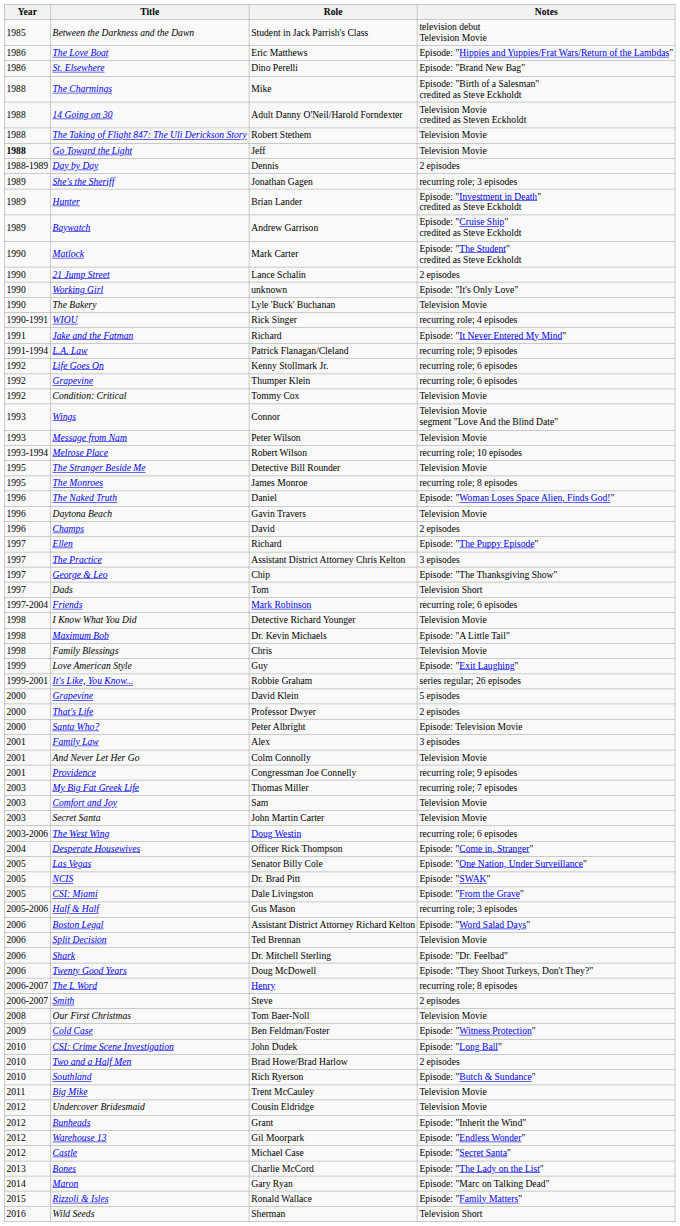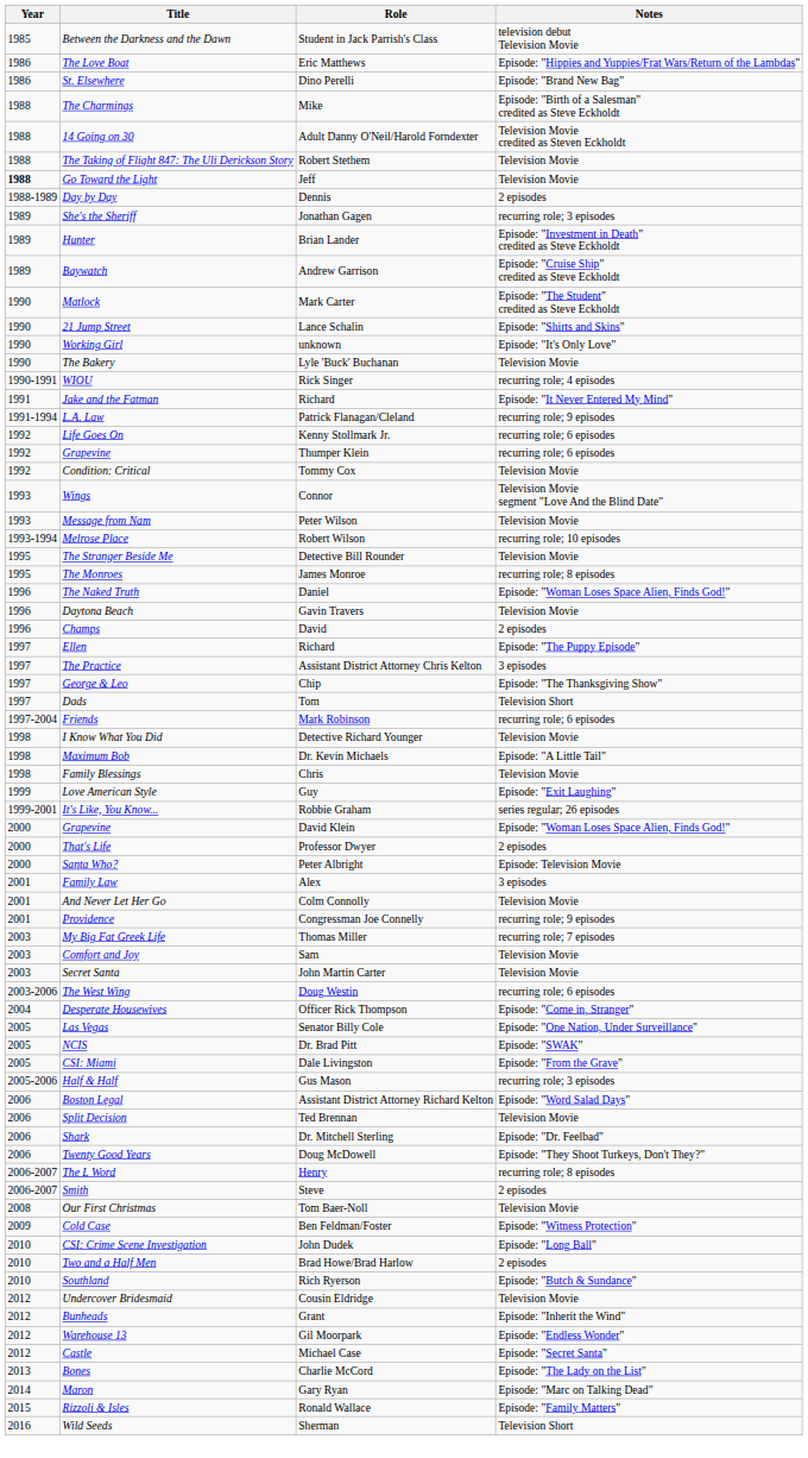 <table class="wikitable">
 <tr>
 <th>Year</th>
 <th>Title</th>
 <th>Role</th>
 <th>Notes</th>
 </tr>
 <tr>
 <td>1985</td>
 <td><em>Between the Darkness and the Dawn</em></td>
 <td>Student in Jack Parrish's Class</td>
 <td>television debut<br>Television Movie</td>
 </tr>
 <tr>
 <td>1986</td>
 <td><em><a href='#'>The Love Boat</a></em></td>
 <td>Eric Matthews</td>
 <td>Episode: "<a href='#'>Hippies and Yuppies/Frat Wars/Return of the Lambdas</a>"</td>
 </tr>
 <tr>
 <td>1986</td>
 <td><em><a href='#'>St. Elsewhere</a></em></td>
 <td>Dino Perelli</td>
 <td>Episode: "Brand New Bag"</td>
 </tr>
 <tr>
 <td>1988</td>
 <td><em><a href='#'>The Charmings</a></em></td>
 <td>Mike</td>
 <td>Episode: "Birth of a Salesman"<br>credited as Steve Eckholdt</td>
 </tr>
 <tr>
 <td>1988</td>
 <td><em><a href='#'>14 Going on 30</a></em></td>
 <td>Adult Danny O'Neil/Harold Forndexter</td>
 <td>Television Movie<br>credited as Steven Eckholdt</td>
 </tr>
 <tr>
 <td>1988</td>
 <td><em><a href='#'>The Taking of Flight 847: The Uli Derickson Story</a></em></td>
 <td>Robert Stethem</td>
 <td>Television Movie</td>
 </tr>
 <tr>
 <td><strong>1988</strong></td>
 <td><em><a href='#'>Go Toward the Light</a></em></td>
 <td>Jeff</td>
 <td>Television Movie</td>
 </tr>
 <tr>
 <td>1988-1989</td>
 <td><em><a href='#'>Day by Day</a></em></td>
 <td>Dennis</td>
 <td>2 episodes</td>
 </tr>
 <tr>
 <td>1989</td>
 <td><em><a href='#'>She's the Sheriff</a></em></td>
 <td>Jonathan Gagen</td>
 <td>recurring role; 3 episodes</td>
 </tr>
 <tr>
 <td>1989</td>
 <td><em><a href='#'>Hunter</a></em></td>
 <td>Brian Lander</td>
 <td>Episode: "<a href='#'>Investment in Death</a>"<br>credited as Steve Eckholdt</td>
 </tr>
 <tr>
 <td>1989</td>
 <td><em><a href='#'>Baywatch</a></em></td>
 <td>Andrew Garrison</td>
 <td>Episode: "<a href='#'>Cruise Ship</a>"<br>credited as Steve Eckholdt</td>
 </tr>
 <tr>
 <td>1990</td>
 <td><em><a href='#'>Matlock</a></em></td>
 <td>Mark Carter</td>
 <td>Episode: "<a href='#'>The Student</a>"<br>credited as Steve Eckholdt</td>
 </tr>
 <tr>
 <td>1990</td>
 <td><em><a href='#'>21 Jump Street</a></em></td>
 <td>Lance Schalin</td>
-<td>2 episodes</td>
+<td>Episode: "<a href='#'>Shirts and Skins</a>"</td>
 </tr>
 <tr>
 <td>1990</td>
 <td><em><a href='#'>Working Girl</a></em></td>
 <td>unknown</td>
 <td>Episode: "It's Only Love"</td>
 </tr>
 <tr>
 <td>1990</td>
 <td><em>The Bakery</em></td>
 <td>Lyle 'Buck' Buchanan</td>
 <td>Television Movie</td>
 </tr>
 <tr>
 <td>1990-1991</td>
 <td><em><a href='#'>WIOU</a></em></td>
 <td>Rick Singer</td>
 <td>recurring role; 4 episodes</td>
 </tr>
 <tr>
 <td>1991</td>
 <td><em><a href='#'>Jake and the Fatman</a></em></td>
 <td>Richard</td>
 <td>Episode: "<a href='#'>It Never Entered My Mind</a>"</td>
 </tr>
 <tr>
 <td>1991-1994</td>
 <td><em><a href='#'>L.A. Law</a></em></td>
 <td>Patrick Flanagan/Cleland</td>
 <td>recurring role; 9 episodes</td>
 </tr>
 <tr>
 <td>1992</td>
 <td><em><a href='#'>Life Goes On</a></em></td>
 <td>Kenny Stollmark Jr.</td>
 <td>recurring role; 6 episodes</td>
 </tr>
 <tr>
 <td>1992</td>
 <td><em><a href='#'>Grapevine</a></em></td>
 <td>Thumper Klein</td>
 <td>recurring role; 6 episodes</td>
 </tr>
 <tr>
 <td>1992</td>
 <td><em>Condition: Critical</em></td>
 <td>Tommy Cox</td>
 <td>Television Movie</td>
 </tr>
 <tr>
 <td>1993</td>
 <td><em><a href='#'>Wings</a></em></td>
 <td>Connor</td>
 <td>Television Movie<br>segment "Love And the Blind Date"</td>
 </tr>
 <tr>
 <td>1993</td>
 <td><em><a href='#'>Message from Nam</a></em></td>
 <td>Peter Wilson</td>
 <td>Television Movie</td>
 </tr>
 <tr>
 <td>1993-1994</td>
 <td><em><a href='#'>Melrose Place</a></em></td>
 <td>Robert Wilson</td>
 <td>recurring role; 10 episodes</td>
 </tr>
 <tr>
 <td>1995</td>
 <td><em><a href='#'>The Stranger Beside Me</a></em></td>
 <td>Detective Bill Rounder</td>
 <td>Television Movie</td>
 </tr>
 <tr>
 <td>1995</td>
 <td><em><a href='#'>The Monroes</a></em></td>
 <td>James Monroe</td>
 <td>recurring role; 8 episodes</td>
 </tr>
 <tr>
 <td>1996</td>
 <td><em><a href='#'>The Naked Truth</a></em></td>
 <td>Daniel</td>
 <td>Episode: "<a href='#'>Woman Loses Space Alien, Finds God!</a>"</td>
 </tr>
 <tr>
 <td>1996</td>
 <td><em>Daytona Beach</em></td>
 <td>Gavin Travers</td>
 <td>Television Movie</td>
 </tr>
 <tr>
 <td>1996</td>
 <td><em><a href='#'>Champs</a></em></td>
 <td>David</td>
 <td>2 episodes</td>
 </tr>
 <tr>
 <td>1997</td>
 <td><em><a href='#'>Ellen</a></em></td>
 <td>Richard</td>
 <td>Episode: "<a href='#'>The Puppy Episode</a>"</td>
 </tr>
 <tr>
 <td>1997</td>
 <td><em><a href='#'>The Practice</a></em></td>
 <td>Assistant District Attorney Chris Kelton</td>
 <td>3 episodes</td>
 </tr>
 <tr>
 <td>1997</td>
 <td><em><a href='#'>George & Leo</a></em></td>
 <td>Chip</td>
 <td>Episode: "The Thanksgiving Show"</td>
 </tr>
 <tr>
 <td>1997</td>
 <td><em>Dads</em></td>
 <td>Tom</td>
 <td>Television Short</td>
 </tr>
 <tr>
 <td>1997-2004</td>
 <td><em><a href='#'>Friends</a></em></td>
 <td><a href='#'>Mark Robinson</a></td>
 <td>recurring role; 6 episodes</td>
 </tr>
 <tr>
 <td>1998</td>
 <td><em>I Know What You Did</em></td>
 <td>Detective Richard Younger</td>
 <td>Television Movie</td>
 </tr>
 <tr>
 <td>1998</td>
 <td><em><a href='#'>Maximum Bob</a></em></td>
 <td>Dr. Kevin Michaels</td>
 <td>Episode: "A Little Tail"</td>
 </tr>
 <tr>
 <td>1998</td>
 <td><em>Family Blessings</em></td>
 <td>Chris</td>
 <td>Television Movie</td>
 </tr>
 <tr>
 <td>1999</td>
 <td><em>Love American Style</em></td>
 <td>Guy</td>
 <td>Episode: "<a href='#'>Exit Laughing</a>"</td>
 </tr>
 <tr>
 <td>1999-2001</td>
 <td><em><a href='#'>It's Like, You Know...</a></em></td>
 <td>Robbie Graham</td>
 <td>series regular; 26 episodes</td>
 </tr>
 <tr>
 <td>2000</td>
 <td><em><a href='#'>Grapevine</a></em></td>
 <td>David Klein</td>
-<td>5 episodes</td>
+<td>Episode: "<a href='#'>Woman Loses Space Alien, Finds God!</a>"</td>
 </tr>
 <tr>
 <td>2000</td>
 <td><em><a href='#'>That's Life</a></em></td>
 <td>Professor Dwyer</td>
 <td>2 episodes</td>
 </tr>
 <tr>
 <td>2000</td>
 <td><em><a href='#'>Santa Who?</a></em></td>
 <td>Peter Albright</td>
 <td>Episode: Television Movie</td>
 </tr>
 <tr>
 <td>2001</td>
 <td><em><a href='#'>Family Law</a></em></td>
 <td>Alex</td>
 <td>3 episodes</td>
 </tr>
 <tr>
 <td>2001</td>
 <td><em>And Never Let Her Go</em></td>
 <td>Colm Connolly</td>
 <td>Television Movie</td>
 </tr>
 <tr>
 <td>2001</td>
 <td><em><a href='#'>Providence</a></em></td>
 <td>Congressman Joe Connelly</td>
 <td>recurring role; 9 episodes</td>
 </tr>
 <tr>
 <td>2003</td>
 <td><em><a href='#'>My Big Fat Greek Life</a></em></td>
 <td>Thomas Miller</td>
 <td>recurring role; 7 episodes</td>
 </tr>
 <tr>
 <td>2003</td>
 <td><em><a href='#'>Comfort and Joy</a></em></td>
 <td>Sam</td>
 <td>Television Movie</td>
 </tr>
 <tr>
 <td>2003</td>
 <td><em>Secret Santa</em></td>
 <td>John Martin Carter</td>
 <td>Television Movie</td>
 </tr>
 <tr>
 <td>2003-2006</td>
 <td><em><a href='#'>The West Wing</a></em></td>
 <td><a href='#'>Doug Westin</a></td>
 <td>recurring role; 6 episodes</td>
 </tr>
 <tr>
 <td>2004</td>
 <td><em><a href='#'>Desperate Housewives</a></em></td>
 <td>Officer Rick Thompson</td>
 <td>Episode: "<a href='#'>Come in, Stranger</a>"</td>
 </tr>
 <tr>
 <td>2005</td>
 <td><em><a href='#'>Las Vegas</a></em></td>
 <td>Senator Billy Cole</td>
 <td>Episode: "<a href='#'>One Nation, Under Surveillance</a>"</td>
 </tr>
 <tr>
 <td>2005</td>
 <td><em><a href='#'>NCIS</a></em></td>
 <td>Dr. Brad Pitt</td>
 <td>Episode: "<a href='#'>SWAK</a>"</td>
 </tr>
 <tr>
 <td>2005</td>
 <td><em><a href='#'>CSI: Miami</a></em></td>
 <td>Dale Livingston</td>
 <td>Episode: "<a href='#'>From the Grave</a>"</td>
 </tr>
 <tr>
 <td>2005-2006</td>
 <td><em><a href='#'>Half & Half</a></em></td>
 <td>Gus Mason</td>
 <td>recurring role; 3 episodes</td>
 </tr>
 <tr>
 <td>2006</td>
 <td><em><a href='#'>Boston Legal</a></em></td>
 <td>Assistant District Attorney Richard Kelton</td>
 <td>Episode: "<a href='#'>Word Salad Days</a>"</td>
 </tr>
 <tr>
 <td>2006</td>
 <td><em><a href='#'>Split Decision</a></em></td>
 <td>Ted Brennan</td>
 <td>Television Movie</td>
 </tr>
 <tr>
 <td>2006</td>
 <td><em><a href='#'>Shark</a></em></td>
 <td>Dr. Mitchell Sterling</td>
 <td>Episode: "Dr. Feelbad"</td>
 </tr>
 <tr>
 <td>2006</td>
 <td><em><a href='#'>Twenty Good Years</a></em></td>
 <td>Doug McDowell</td>
 <td>Episode: "They Shoot Turkeys, Don't They?"</td>
 </tr>
 <tr>
 <td>2006-2007</td>
 <td><em><a href='#'>The L Word</a></em></td>
 <td><a href='#'>Henry</a></td>
 <td>recurring role; 8 episodes</td>
 </tr>
 <tr>
 <td>2006-2007</td>
 <td><em><a href='#'>Smith</a></em></td>
 <td>Steve</td>
 <td>2 episodes</td>
 </tr>
 <tr>
 <td>2008</td>
 <td><em>Our First Christmas</em></td>
 <td>Tom Baer-Noll</td>
 <td>Television Movie</td>
 </tr>
 <tr>
 <td>2009</td>
 <td><em><a href='#'>Cold Case</a></em></td>
 <td>Ben Feldman/Foster</td>
 <td>Episode: "<a href='#'>Witness Protection</a>"</td>
 </tr>
 <tr>
 <td>2010</td>
 <td><em><a href='#'>CSI: Crime Scene Investigation</a></em></td>
 <td>John Dudek</td>
 <td>Episode: "<a href='#'>Long Ball</a>"</td>
 </tr>
 <tr>
 <td>2010</td>
 <td><em><a href='#'>Two and a Half Men</a></em></td>
 <td>Brad Howe/Brad Harlow</td>
 <td>2 episodes</td>
 </tr>
 <tr>
 <td>2010</td>
 <td><em><a href='#'>Southland</a></em></td>
 <td>Rich Ryerson</td>
 <td>Episode: "<a href='#'>Butch & Sundance</a>"</td>
 </tr>
 <tr>
-<td>2011</td>
-<td><em><a href='#'>Big Mike</a></em></td>
-<td>Trent McCauley</td>
-<td>Television Movie</td>
-</tr>
-<tr>
 <td>2012</td>
 <td><em>Undercover Bridesmaid</em></td>
 <td>Cousin Eldridge</td>
 <td>Television Movie</td>
 </tr>
 <tr>
 <td>2012</td>
 <td><em><a href='#'>Bunheads</a></em></td>
 <td>Grant</td>
 <td>Episode: "Inherit the Wind"</td>
 </tr>
 <tr>
 <td>2012</td>
 <td><em><a href='#'>Warehouse 13</a></em></td>
 <td>Gil Moorpark</td>
 <td>Episode: "<a href='#'>Endless Wonder</a>"</td>
 </tr>
 <tr>
 <td>2012</td>
 <td><em><a href='#'>Castle</a></em></td>
 <td>Michael Case</td>
 <td>Episode: "<a href='#'>Secret Santa</a>"</td>
 </tr>
 <tr>
 <td>2013</td>
 <td><em><a href='#'>Bones</a></em></td>
 <td>Charlie McCord</td>
 <td>Episode: "<a href='#'>The Lady on the List</a>"</td>
 </tr>
 <tr>
 <td>2014</td>
 <td><em><a href='#'>Maron</a></em></td>
 <td>Gary Ryan</td>
 <td>Episode: "Marc on Talking Dead"</td>
 </tr>
 <tr>
 <td>2015</td>
 <td><em><a href='#'>Rizzoli & Isles</a></em></td>
 <td>Ronald Wallace</td>
 <td>Episode: "<a href='#'>Family Matters</a>"</td>
 </tr>
 <tr>
 <td>2016</td>
 <td><em>Wild Seeds</em></td>
 <td>Sherman</td>
 <td>Television Short</td>
 </tr>
 </table>
